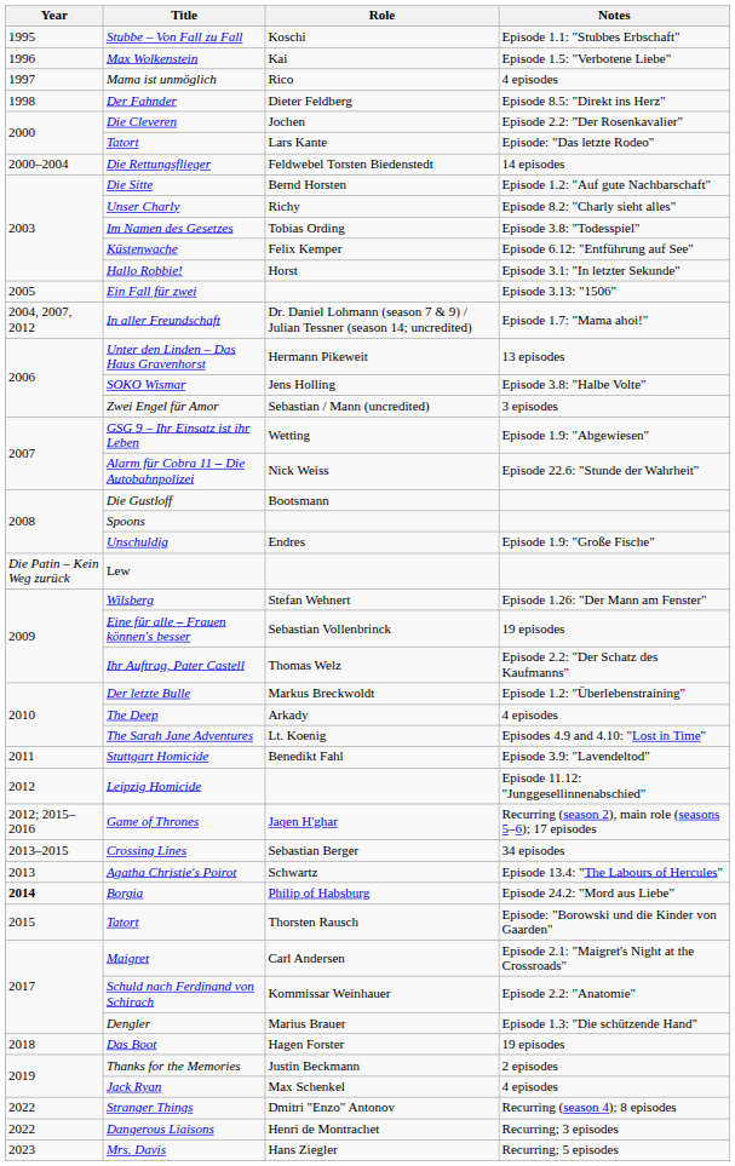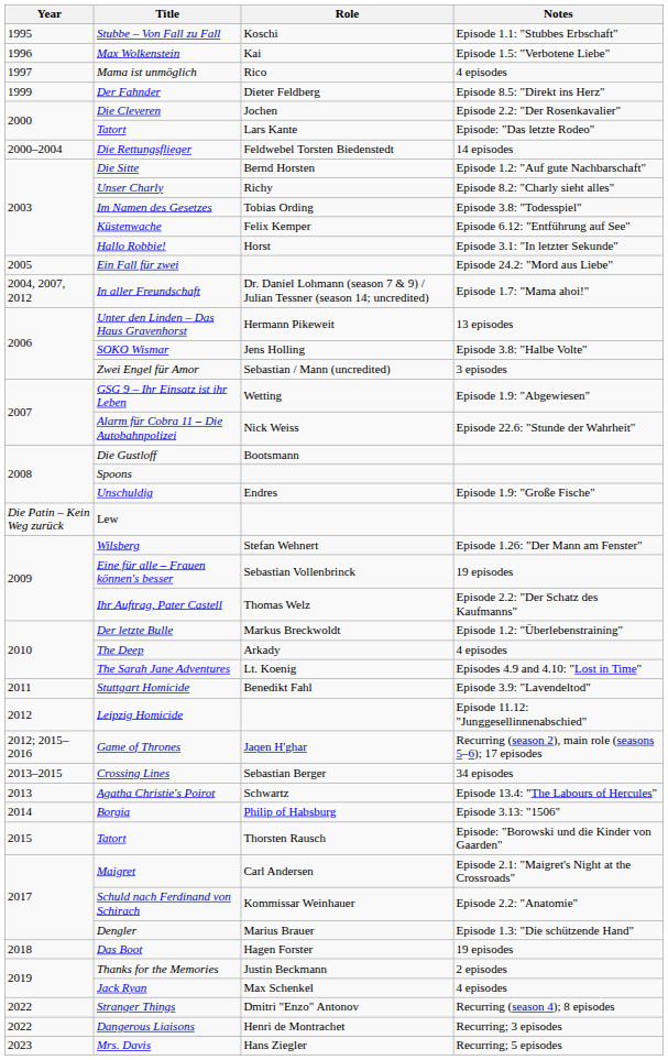 <table class="wikitable">
 <tr>
 <th>Year</th>
 <th>Title</th>
 <th>Role</th>
 <th>Notes</th>
 </tr>
 <tr>
 <td>1995</td>
 <td><em><a href='#'>Stubbe – Von Fall zu Fall</a></em></td>
 <td>Koschi</td>
 <td>Episode 1.1: "Stubbes Erbschaft"</td>
 </tr>
 <tr>
 <td>1996</td>
 <td><em><a href='#'>Max Wolkenstein</a></em></td>
 <td>Kai</td>
 <td>Episode 1.5: "Verbotene Liebe"</td>
 </tr>
 <tr>
 <td>1997</td>
 <td><em>Mama ist unmöglich</em></td>
 <td>Rico</td>
 <td>4 episodes</td>
 </tr>
 <tr>
-<td>1998</td>
+<td>1999</td>
 <td><em><a href='#'>Der Fahnder</a></em></td>
 <td>Dieter Feldberg</td>
 <td>Episode 8.5: "Direkt ins Herz"</td>
 </tr>
 <tr>
 <td rowspan="2">2000</td>
 <td><em><a href='#'>Die Cleveren</a></em></td>
 <td>Jochen</td>
 <td>Episode 2.2: "Der Rosenkavalier"</td>
 </tr>
 <tr>
 <td><em><a href='#'>Tatort</a></em></td>
 <td>Lars Kante</td>
 <td>Episode: "Das letzte Rodeo"</td>
 </tr>
 <tr>
 <td>2000–2004</td>
 <td><em><a href='#'>Die Rettungsflieger</a></em></td>
 <td>Feldwebel Torsten Biedenstedt</td>
 <td>14 episodes</td>
 </tr>
 <tr>
 <td rowspan="5">2003</td>
 <td><em><a href='#'>Die Sitte</a></em></td>
 <td>Bernd Horsten</td>
 <td>Episode 1.2: "Auf gute Nachbarschaft"</td>
 </tr>
 <tr>
 <td><em><a href='#'>Unser Charly</a></em></td>
 <td>Richy</td>
 <td>Episode 8.2: "Charly sieht alles"</td>
 </tr>
 <tr>
 <td><em><a href='#'>Im Namen des Gesetzes</a></em></td>
 <td>Tobias Ording</td>
 <td>Episode 3.8: "Todesspiel"</td>
 </tr>
 <tr>
 <td><em><a href='#'>Küstenwache</a></em></td>
 <td>Felix Kemper</td>
 <td>Episode 6.12: "Entführung auf See"</td>
 </tr>
 <tr>
 <td><em><a href='#'>Hallo Robbie!</a></em></td>
 <td>Horst</td>
 <td>Episode 3.1: "In letzter Sekunde"</td>
 </tr>
 <tr>
 <td>2005</td>
 <td><em><a href='#'>Ein Fall für zwei</a></em></td>
 <td></td>
-<td>Episode 3.13: "1506"</td>
+<td>Episode 24.2: "Mord aus Liebe"</td>
 </tr>
 <tr>
 <td>2004, 2007, 2012</td>
 <td><em><a href='#'>In aller Freundschaft</a></em></td>
 <td>Dr. Daniel Lohmann (season 7 & 9) / Julian Tessner (season 14; uncredited)</td>
 <td>Episode 1.7: "Mama ahoi!"</td>
 </tr>
 <tr>
 <td rowspan="3">2006</td>
 <td><em><a href='#'>Unter den Linden – Das Haus Gravenhorst</a></em></td>
 <td>Hermann Pikeweit</td>
 <td>13 episodes</td>
 </tr>
 <tr>
 <td><em><a href='#'>SOKO Wismar</a></em></td>
 <td>Jens Holling</td>
 <td>Episode 3.8: "Halbe Volte"</td>
 </tr>
 <tr>
 <td><em>Zwei Engel für Amor</em></td>
 <td>Sebastian / Mann (uncredited)</td>
 <td>3 episodes</td>
 </tr>
 <tr>
 <td rowspan="2">2007</td>
 <td><em><a href='#'>GSG 9 – Ihr Einsatz ist ihr Leben</a></em></td>
 <td>Wetting</td>
 <td>Episode 1.9: "Abgewiesen"</td>
 </tr>
 <tr>
 <td><em><a href='#'>Alarm für Cobra 11 <strong>–</strong> Die Autobahnpolizei</a></em></td>
 <td>Nick Weiss</td>
 <td>Episode 22.6: "Stunde der Wahrheit"</td>
 </tr>
 <tr>
 <td rowspan="3">2008</td>
 <td><em>Die Gustloff</em></td>
 <td>Bootsmann</td>
 <td></td>
 </tr>
 <tr>
 <td><em>Spoons</em></td>
 <td></td>
 <td></td>
 </tr>
 <tr>
 <td><em><a href='#'>Unschuldig</a></em></td>
 <td>Endres</td>
 <td>Episode 1.9: "Große Fische"</td>
 </tr>
 <tr>
 <td><em>Die Patin – Kein Weg zurück</em></td>
 <td>Lew</td>
 <td></td>
 </tr>
 <tr>
 <td rowspan="3">2009</td>
 <td><em><a href='#'>Wilsberg</a></em></td>
 <td>Stefan Wehnert</td>
 <td>Episode 1.26: "Der Mann am Fenster"</td>
 </tr>
 <tr>
 <td><em><a href='#'>Eine für alle <strong>–</strong> Frauen können's besser</a></em></td>
 <td>Sebastian Vollenbrinck</td>
 <td>19 episodes</td>
 </tr>
 <tr>
 <td><em><a href='#'>Ihr Auftrag, Pater Castell</a></em></td>
 <td>Thomas Welz</td>
 <td>Episode 2.2: "Der Schatz des Kaufmanns"</td>
 </tr>
 <tr>
 <td rowspan="3">2010</td>
 <td><em><a href='#'>Der letzte Bulle</a></em></td>
 <td>Markus Breckwoldt</td>
 <td>Episode 1.2: "Überlebenstraining"</td>
 </tr>
 <tr>
 <td><em><a href='#'>The Deep</a></em></td>
 <td>Arkady</td>
 <td>4 episodes</td>
 </tr>
 <tr>
 <td><em><a href='#'>The Sarah Jane Adventures</a></em></td>
 <td>Lt. Koenig</td>
 <td>Episodes 4.9 and 4.10: "<a href='#'>Lost in Time</a>"</td>
 </tr>
 <tr>
 <td>2011</td>
 <td><em><a href='#'>Stuttgart Homicide</a></em></td>
 <td>Benedikt Fahl</td>
 <td>Episode 3.9: "Lavendeltod"</td>
 </tr>
 <tr>
 <td>2012</td>
 <td><em><a href='#'>Leipzig Homicide</a></em></td>
 <td></td>
 <td>Episode 11.12: "Junggesellinnenabschied"</td>
 </tr>
 <tr>
 <td>2012; 2015–2016</td>
 <td><em><a href='#'>Game of Thrones</a></em></td>
 <td><a href='#'>Jaqen H'ghar</a></td>
 <td>Recurring (<a href='#'>season 2</a>), main role (<a href='#'>seasons 5</a>–<a href='#'>6</a>); 17 episodes</td>
 </tr>
 <tr>
 <td>2013–2015</td>
 <td><em><a href='#'>Crossing Lines</a></em></td>
 <td>Sebastian Berger</td>
 <td>34 episodes</td>
 </tr>
 <tr>
 <td>2013</td>
 <td><em><a href='#'>Agatha Christie's Poirot</a></em></td>
 <td>Schwartz</td>
 <td>Episode 13.4: "<a href='#'>The Labours of Hercules</a>"</td>
 </tr>
 <tr>
-<td><strong>2014</strong></td>
+<td>2014</td>
 <td><em><a href='#'>Borgia</a></em></td>
 <td><a href='#'>Philip of Habsburg</a></td>
-<td>Episode 24.2: "Mord aus Liebe"</td>
+<td>Episode 3.13: "1506"</td>
 </tr>
 <tr>
 <td>2015</td>
 <td><em><a href='#'>Tatort</a></em></td>
 <td>Thorsten Rausch</td>
 <td>Episode: "Borowski und die Kinder von Gaarden"</td>
 </tr>
 <tr>
 <td rowspan="3">2017</td>
 <td><em><a href='#'>Maigret</a></em></td>
 <td>Carl Andersen</td>
 <td>Episode 2.1: "Maigret's Night at the Crossroads"</td>
 </tr>
 <tr>
 <td><em><a href='#'>Schuld nach Ferdinand von Schirach</a></em></td>
 <td>Kommissar Weinhauer</td>
 <td>Episode 2.2: "Anatomie"</td>
 </tr>
 <tr>
 <td><em>Dengler</em></td>
 <td>Marius Brauer</td>
 <td>Episode 1.3: "Die schützende Hand"</td>
 </tr>
 <tr>
 <td>2018</td>
 <td><em><a href='#'>Das Boot</a></em></td>
 <td>Hagen Forster</td>
 <td>19 episodes</td>
 </tr>
 <tr>
 <td rowspan="2">2019</td>
 <td><em>Thanks for the Memories</em></td>
 <td>Justin Beckmann</td>
 <td>2 episodes</td>
 </tr>
 <tr>
 <td><em><a href='#'>Jack Ryan</a></em></td>
 <td>Max Schenkel</td>
 <td>4 episodes</td>
 </tr>
 <tr>
 <td>2022</td>
 <td><em><a href='#'>Stranger Things</a></em></td>
 <td>Dmitri "Enzo" Antonov</td>
 <td>Recurring (<a href='#'>season 4</a>); 8 episodes</td>
 </tr>
 <tr>
 <td>2022</td>
 <td><em><a href='#'>Dangerous Liaisons</a></em></td>
 <td>Henri de Montrachet</td>
 <td>Recurring; 3 episodes</td>
 </tr>
 <tr>
 <td>2023</td>
 <td><em><a href='#'>Mrs. Davis</a></em></td>
 <td>Hans Ziegler</td>
 <td>Recurring; 5 episodes</td>
 </tr>
 </table>
